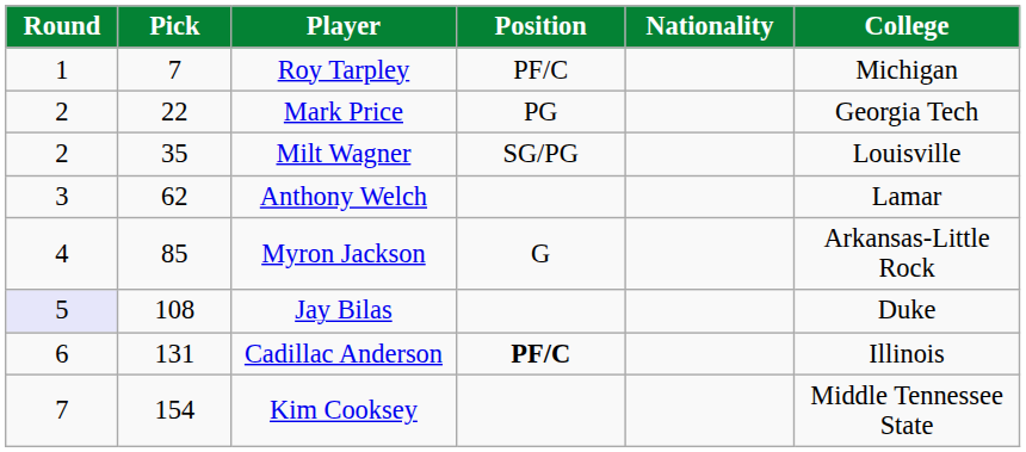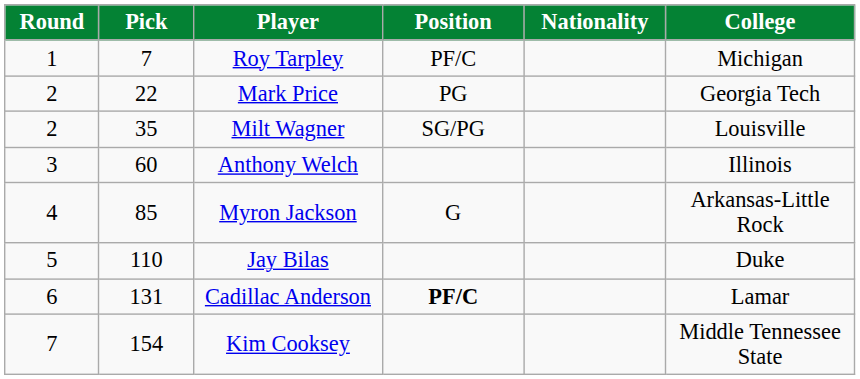 <table class="wikitable sortable sortable">
 <tr>
 <th style="background:#048234; color:#FFFFFF" width="10%">Round</th>
 <th style="background:#048234; color:#FFFFFF" width="10%">Pick</th>
 <th style="background:#048234; color:#FFFFFF" width="20%">Player</th>
 <th style="background:#048234; color:#FFFFFF" width="15%">Position</th>
 <th style="background:#048234; color:#FFFFFF" width="15%">Nationality</th>
 <th style="background:#048234; color:#FFFFFF" width="20%">College</th>
 </tr>
 <tr style="text-align: center">
 <td>1</td>
 <td>7</td>
 <td><a href='#'>Roy Tarpley</a></td>
 <td>PF/C</td>
 <td></td>
 <td>Michigan</td>
 </tr>
 <tr style="text-align: center">
 <td>2</td>
 <td>22</td>
 <td><a href='#'>Mark Price</a></td>
 <td>PG</td>
 <td></td>
 <td>Georgia Tech</td>
 </tr>
 <tr style="text-align: center">
 <td>2</td>
 <td>35</td>
 <td><a href='#'>Milt Wagner</a></td>
 <td>SG/PG</td>
 <td></td>
 <td>Louisville</td>
 </tr>
 <tr style="text-align: center">
 <td>3</td>
-<td>62</td>
+<td>60</td>
 <td><a href='#'>Anthony Welch</a></td>
 <td></td>
 <td></td>
-<td>Lamar</td>
+<td>Illinois</td>
 </tr>
 <tr style="text-align: center">
 <td>4</td>
 <td>85</td>
 <td><a href='#'>Myron Jackson</a></td>
 <td>G</td>
 <td></td>
 <td>Arkansas-Little Rock</td>
 </tr>
 <tr style="text-align: center">
-<td style="background: lavender;">5</td>
-<td>108</td>
+<td>5</td>
+<td>110</td>
 <td><a href='#'>Jay Bilas</a></td>
 <td></td>
 <td></td>
 <td>Duke</td>
 </tr>
 <tr style="text-align: center">
 <td>6</td>
 <td>131</td>
 <td><a href='#'>Cadillac Anderson</a></td>
 <td><strong>PF/C</strong></td>
 <td></td>
-<td>Illinois</td>
+<td>Lamar</td>
 </tr>
 <tr style="text-align: center">
 <td>7</td>
 <td>154</td>
 <td><a href='#'>Kim Cooksey</a></td>
 <td></td>
 <td></td>
 <td>Middle Tennessee State</td>
 </tr>
 </table>
